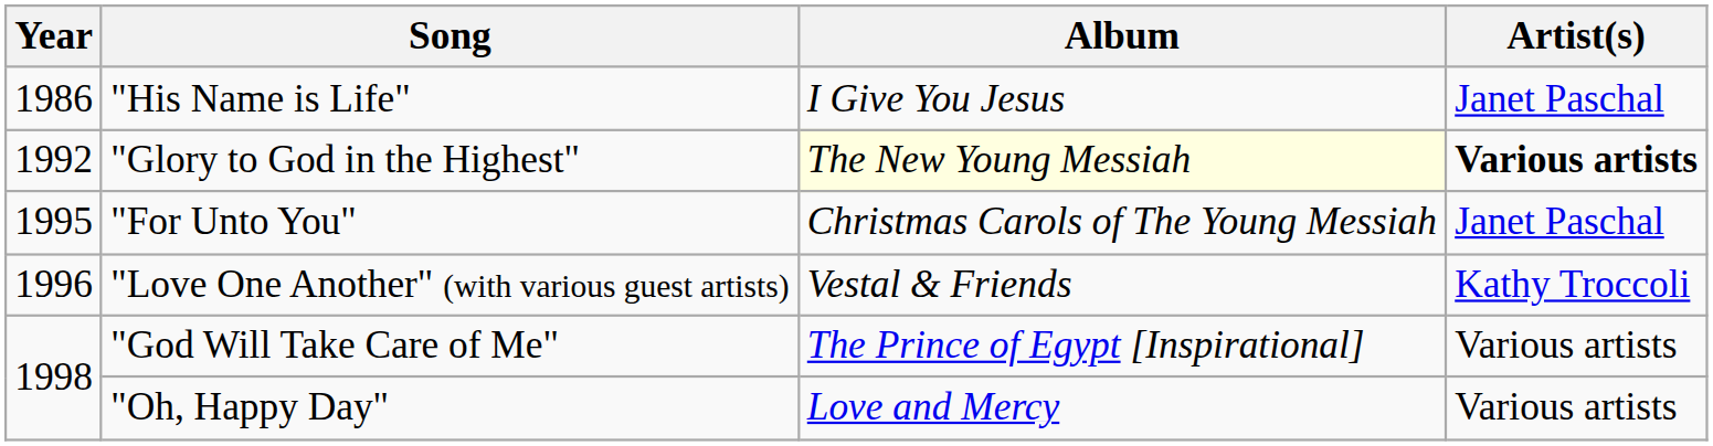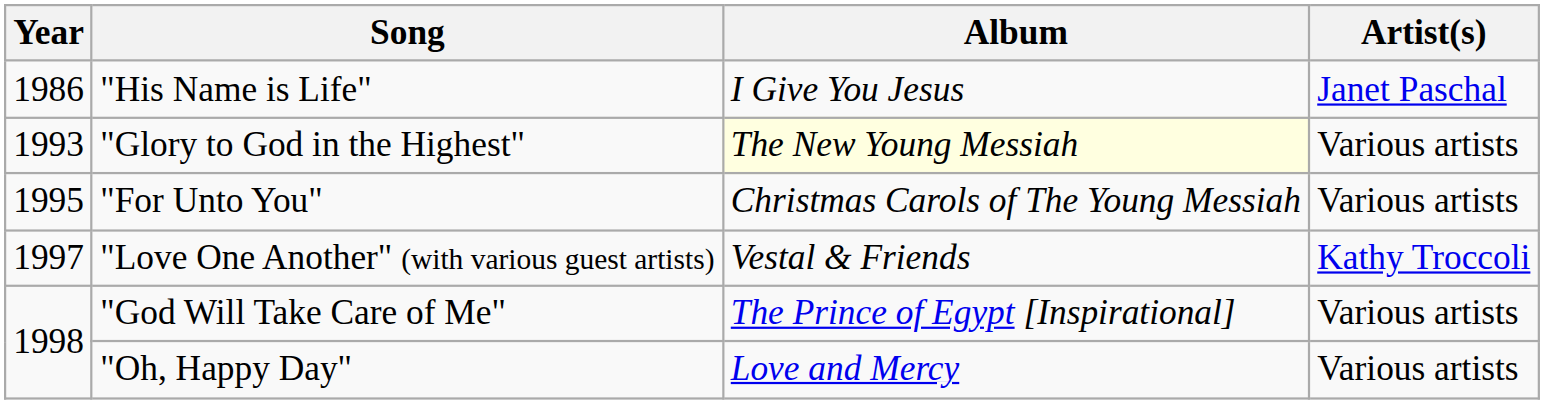 <table class="wikitable">
 <tr>
 <th>Year</th>
 <th>Song</th>
 <th>Album</th>
 <th>Artist(s)</th>
 </tr>
 <tr>
 <td align="center">1986</td>
 <td align="left">"His Name is Life"</td>
 <td align="left"><em>I Give You Jesus</em></td>
 <td align="left"><a href='#'>Janet Paschal</a></td>
 </tr>
 <tr>
-<td align="center">1992</td>
+<td align="center">1993</td>
 <td align="left">"Glory to God in the Highest"</td>
 <td align="left" style="background: lightyellow;"><em>The New Young Messiah</em></td>
-<td align="left"><strong>Various artists</strong></td>
+<td align="left">Various artists</td>
 </tr>
 <tr>
 <td align="center">1995</td>
 <td align="left">"For Unto You"</td>
 <td align="left"><em>Christmas Carols of The Young Messiah</em></td>
-<td align="left"><a href='#'>Janet Paschal</a></td>
+<td align="left">Various artists</td>
 </tr>
 <tr>
-<td align="center">1996</td>
+<td align="center">1997</td>
 <td align="left">"Love One Another" <small>(with various guest artists)</small></td>
 <td align="left"><em>Vestal & Friends</em></td>
 <td align="left"><a href='#'>Kathy Troccoli</a></td>
 </tr>
 <tr>
 <td align="center" rowspan=2>1998</td>
 <td align="left">"God Will Take Care of Me"</td>
 <td align="left"><em><a href='#'>The Prince of Egypt</a> [Inspirational]</em></td>
 <td align="left">Various artists</td>
 </tr>
 <tr>
 <td align="left">"Oh, Happy Day"</td>
 <td align="left"><em><a href='#'>Love and Mercy</a></em></td>
 <td align="left">Various artists</td>
 </tr>
 </table>
